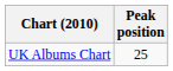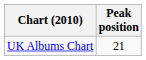 <table class="wikitable sortable">
 <tr>
 <th align="left">Chart (2010)</th>
 <th style="text-align:center;">Peak<br>position</th>
 </tr>
 <tr>
 <td align="left"><a href='#'>UK Albums Chart</a></td>
-<td style="text-align:center;">25</td>
+<td style="text-align:center;">21</td>
 </tr>
 </table>
